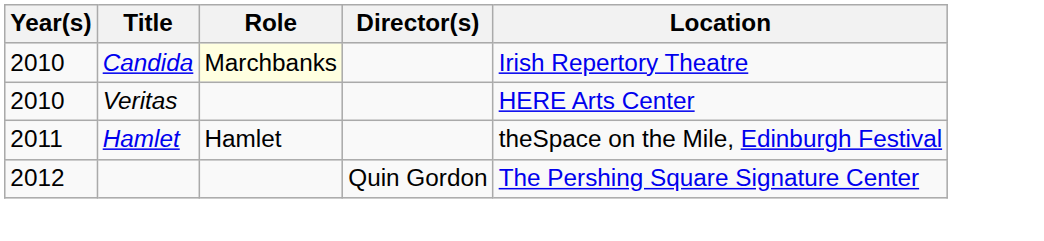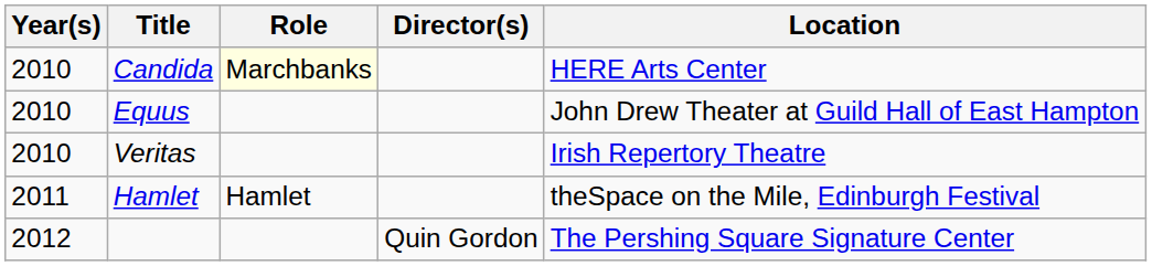 <table class="wikitable sortable">
 <tr>
 <th>Year(s)</th>
 <th>Title</th>
 <th>Role</th>
 <th>Director(s)</th>
 <th class="unsortable">Location</th>
 </tr>
 <tr>
 <td>2010</td>
 <td><em><a href='#'>Candida</a></em></td>
 <td style="background: lightyellow;">Marchbanks</td>
 <td></td>
-<td><a href='#'>Irish Repertory Theatre</a></td>
+<td><a href='#'>HERE Arts Center</a></td>
+</tr>
+<tr>
+<td>2010</td>
+<td><em><a href='#'>Equus</a></em></td>
+<td></td>
+<td></td>
+<td>John Drew Theater at <a href='#'>Guild Hall of East Hampton</a></td>
 </tr>
 <tr>
 <td>2010</td>
 <td><em>Veritas</em></td>
 <td></td>
 <td></td>
-<td><a href='#'>HERE Arts Center</a></td>
+<td><a href='#'>Irish Repertory Theatre</a></td>
 </tr>
 <tr>
 <td>2011</td>
 <td><em><a href='#'>Hamlet</a></em></td>
 <td>Hamlet</td>
 <td></td>
 <td>theSpace on the Mile, <a href='#'>Edinburgh Festival</a></td>
 </tr>
 <tr>
 <td>2012</td>
 <td><em></em></td>
 <td></td>
 <td>Quin Gordon</td>
 <td><a href='#'>The Pershing Square Signature Center</a></td>
 </tr>
 </table>
